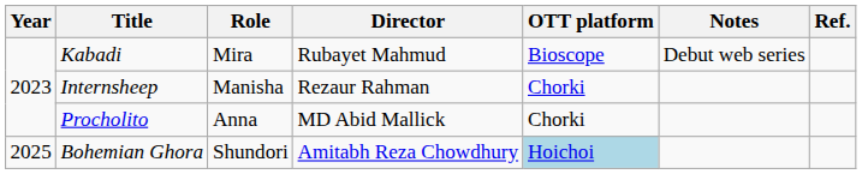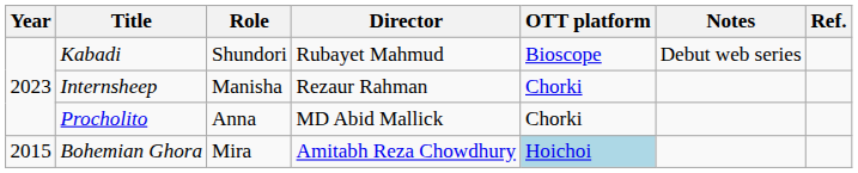 <table class="wikitable">
 <tr>
 <th>Year</th>
 <th>Title</th>
 <th>Role</th>
 <th>Director</th>
 <th>OTT platform</th>
 <th>Notes</th>
 <th>Ref.</th>
 </tr>
 <tr>
 <td rowspan="3">2023</td>
 <td><em>Kabadi</em></td>
-<td>Mira</td>
+<td>Shundori</td>
 <td>Rubayet Mahmud</td>
 <td><a href='#'>Bioscope</a></td>
 <td>Debut web series</td>
 <td></td>
 </tr>
 <tr>
 <td><em>Internsheep</em></td>
 <td>Manisha</td>
 <td>Rezaur Rahman</td>
 <td><a href='#'>Chorki</a></td>
 <td></td>
 <td></td>
 </tr>
 <tr>
 <td><em><a href='#'>Procholito</a></em></td>
 <td>Anna</td>
 <td>MD Abid Mallick</td>
 <td>Chorki</td>
 <td></td>
 <td></td>
 </tr>
 <tr>
-<td>2025</td>
+<td>2015</td>
 <td><em>Bohemian Ghora</em></td>
-<td>Shundori</td>
+<td>Mira</td>
 <td><a href='#'>Amitabh Reza Chowdhury</a></td>
 <td style="background: lightblue;"><a href='#'>Hoichoi</a></td>
 <td></td>
 <td></td>
 </tr>
 </table>
